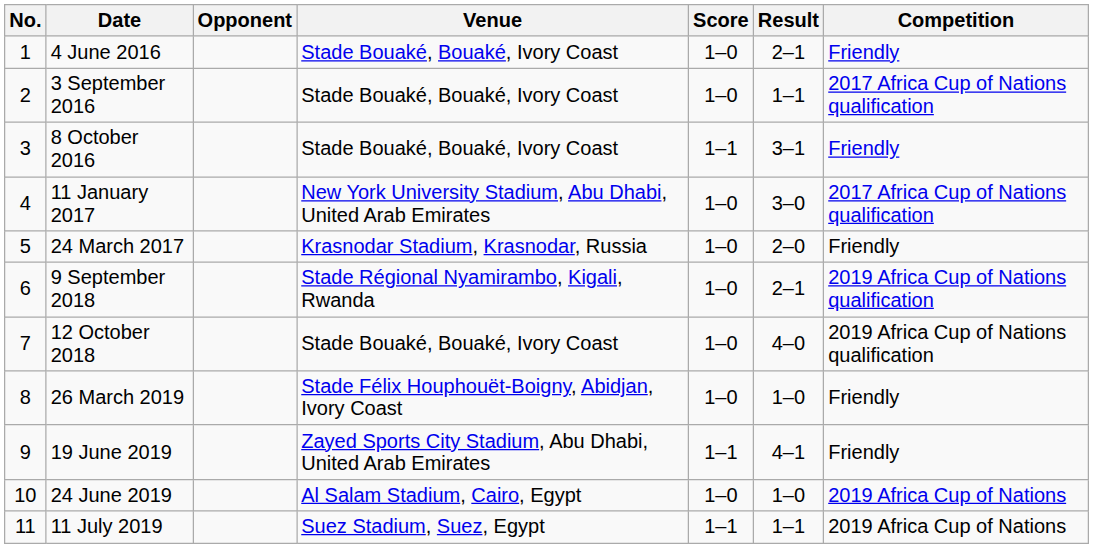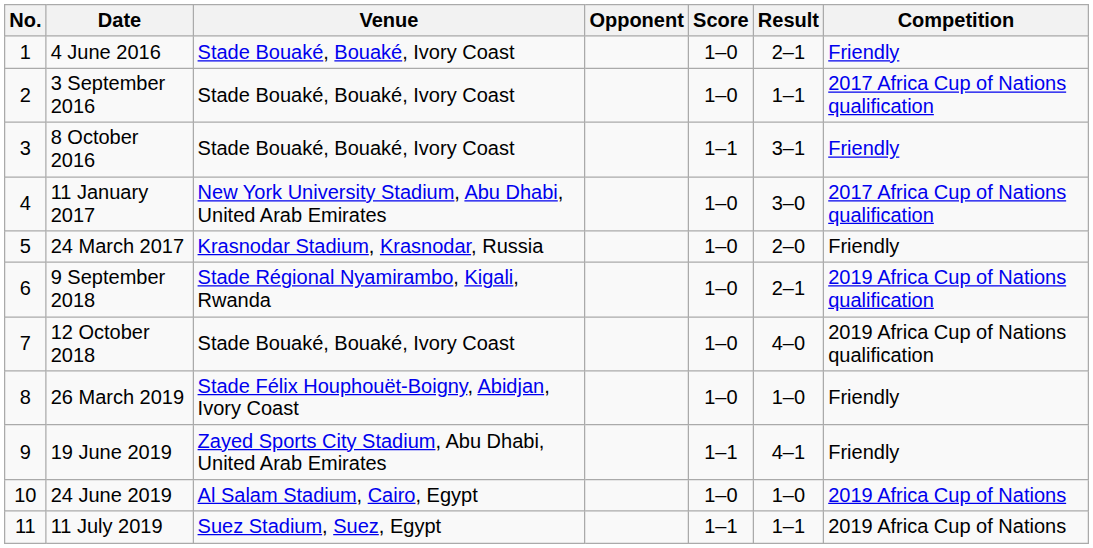 <table class="wikitable sortable">
 <tr>
 <th scope="col">No.</th>
 <th scope="col">Date</th>
+<th scope="col">Venue</th>
 <th scope="col">Opponent</th>
-<th scope="col">Venue</th>
 <th scope="col">Score</th>
 <th scope="col">Result</th>
 <th scope="col">Competition</th>
 </tr>
 <tr>
 <td style="text-align:center">1</td>
 <td>4 June 2016</td>
+<td><a href='#'>Stade Bouaké</a>, <a href='#'>Bouaké</a>, Ivory Coast</td>
 <td></td>
-<td><a href='#'>Stade Bouaké</a>, <a href='#'>Bouaké</a>, Ivory Coast</td>
 <td style="text-align:center">1–0</td>
 <td style="text-align:center">2–1</td>
 <td><a href='#'>Friendly</a></td>
 </tr>
 <tr>
 <td style="text-align:center">2</td>
 <td>3 September 2016</td>
+<td>Stade Bouaké, Bouaké, Ivory Coast</td>
 <td></td>
-<td>Stade Bouaké, Bouaké, Ivory Coast</td>
 <td style="text-align:center">1–0</td>
 <td style="text-align:center">1–1</td>
 <td><a href='#'>2017 Africa Cup of Nations qualification</a></td>
 </tr>
 <tr>
 <td style="text-align:center">3</td>
 <td>8 October 2016</td>
+<td>Stade Bouaké, Bouaké, Ivory Coast</td>
 <td></td>
-<td>Stade Bouaké, Bouaké, Ivory Coast</td>
 <td style="text-align:center">1–1</td>
 <td style="text-align:center">3–1</td>
 <td><a href='#'>Friendly</a></td>
 </tr>
 <tr>
 <td style="text-align:center">4</td>
 <td>11 January 2017</td>
+<td><a href='#'>New York University Stadium</a>, <a href='#'>Abu Dhabi</a>, United Arab Emirates</td>
 <td></td>
-<td><a href='#'>New York University Stadium</a>, <a href='#'>Abu Dhabi</a>, United Arab Emirates</td>
 <td style="text-align:center">1–0</td>
 <td style="text-align:center">3–0</td>
 <td><a href='#'>2017 Africa Cup of Nations qualification</a></td>
 </tr>
 <tr>
 <td style="text-align:center">5</td>
 <td>24 March 2017</td>
+<td><a href='#'>Krasnodar Stadium</a>, <a href='#'>Krasnodar</a>, Russia</td>
 <td></td>
-<td><a href='#'>Krasnodar Stadium</a>, <a href='#'>Krasnodar</a>, Russia</td>
 <td style="text-align:center">1–0</td>
 <td style="text-align:center">2–0</td>
 <td>Friendly</td>
 </tr>
 <tr>
 <td style="text-align:center">6</td>
 <td>9 September 2018</td>
+<td><a href='#'>Stade Régional Nyamirambo</a>, <a href='#'>Kigali</a>, Rwanda</td>
 <td></td>
-<td><a href='#'>Stade Régional Nyamirambo</a>, <a href='#'>Kigali</a>, Rwanda</td>
 <td style="text-align:center">1–0</td>
 <td style="text-align:center">2–1</td>
 <td><a href='#'>2019 Africa Cup of Nations qualification</a></td>
 </tr>
 <tr>
 <td style="text-align:center">7</td>
 <td>12 October 2018</td>
+<td>Stade Bouaké, Bouaké, Ivory Coast</td>
 <td></td>
-<td>Stade Bouaké, Bouaké, Ivory Coast</td>
 <td style="text-align:center">1–0</td>
 <td style="text-align:center">4–0</td>
 <td>2019 Africa Cup of Nations qualification</td>
 </tr>
 <tr>
 <td style="text-align:center">8</td>
 <td>26 March 2019</td>
+<td><a href='#'>Stade Félix Houphouët-Boigny</a>, <a href='#'>Abidjan</a>, Ivory Coast</td>
 <td></td>
-<td><a href='#'>Stade Félix Houphouët-Boigny</a>, <a href='#'>Abidjan</a>, Ivory Coast</td>
 <td style="text-align:center">1–0</td>
 <td style="text-align:center">1–0</td>
 <td>Friendly</td>
 </tr>
 <tr>
 <td style="text-align:center">9</td>
 <td>19 June 2019</td>
+<td><a href='#'>Zayed Sports City Stadium</a>, Abu Dhabi, United Arab Emirates</td>
 <td></td>
-<td><a href='#'>Zayed Sports City Stadium</a>, Abu Dhabi, United Arab Emirates</td>
 <td style="text-align:center">1–1</td>
 <td style="text-align:center">4–1</td>
 <td>Friendly</td>
 </tr>
 <tr>
 <td style="text-align:center">10</td>
 <td>24 June 2019</td>
+<td><a href='#'>Al Salam Stadium</a>, <a href='#'>Cairo</a>, Egypt</td>
 <td></td>
-<td><a href='#'>Al Salam Stadium</a>, <a href='#'>Cairo</a>, Egypt</td>
 <td style="text-align:center">1–0</td>
 <td style="text-align:center">1–0</td>
 <td><a href='#'>2019 Africa Cup of Nations</a></td>
 </tr>
 <tr>
 <td style="text-align:center">11</td>
 <td>11 July 2019</td>
+<td><a href='#'>Suez Stadium</a>, <a href='#'>Suez</a>, Egypt</td>
 <td></td>
-<td><a href='#'>Suez Stadium</a>, <a href='#'>Suez</a>, Egypt</td>
 <td style="text-align:center">1–1</td>
 <td align=center>1–1</td>
 <td>2019 Africa Cup of Nations</td>
 </tr>
 </table>
